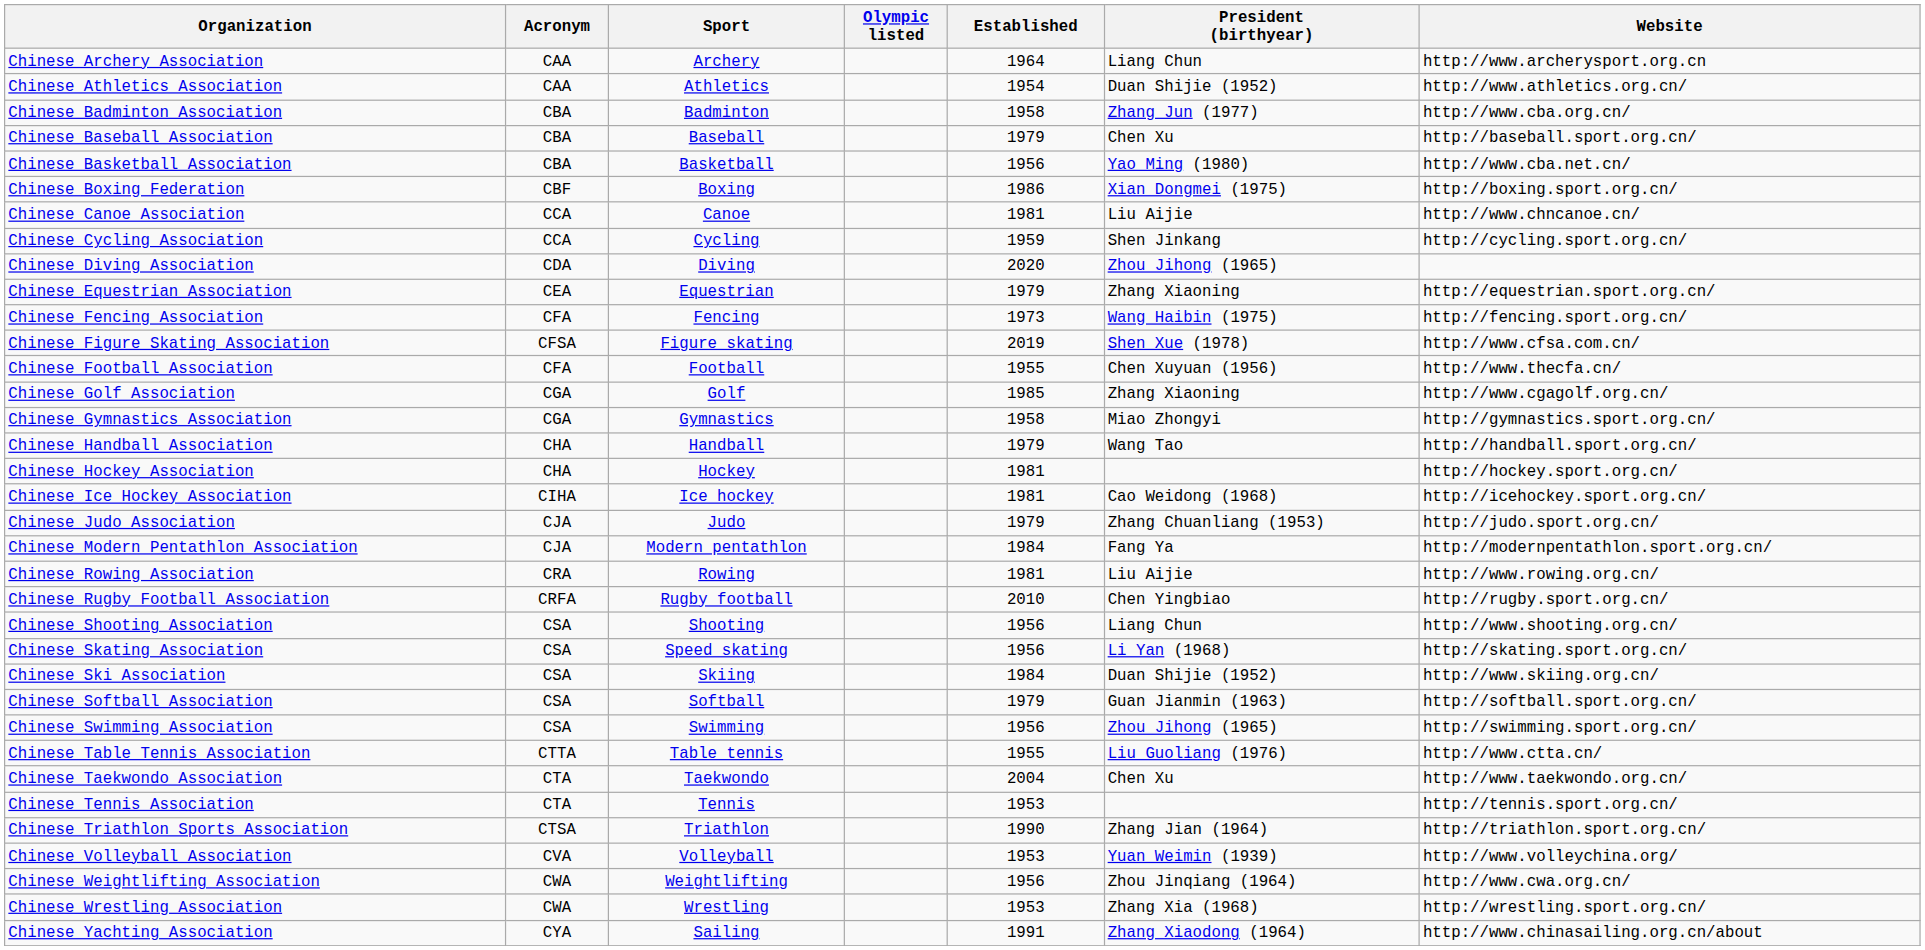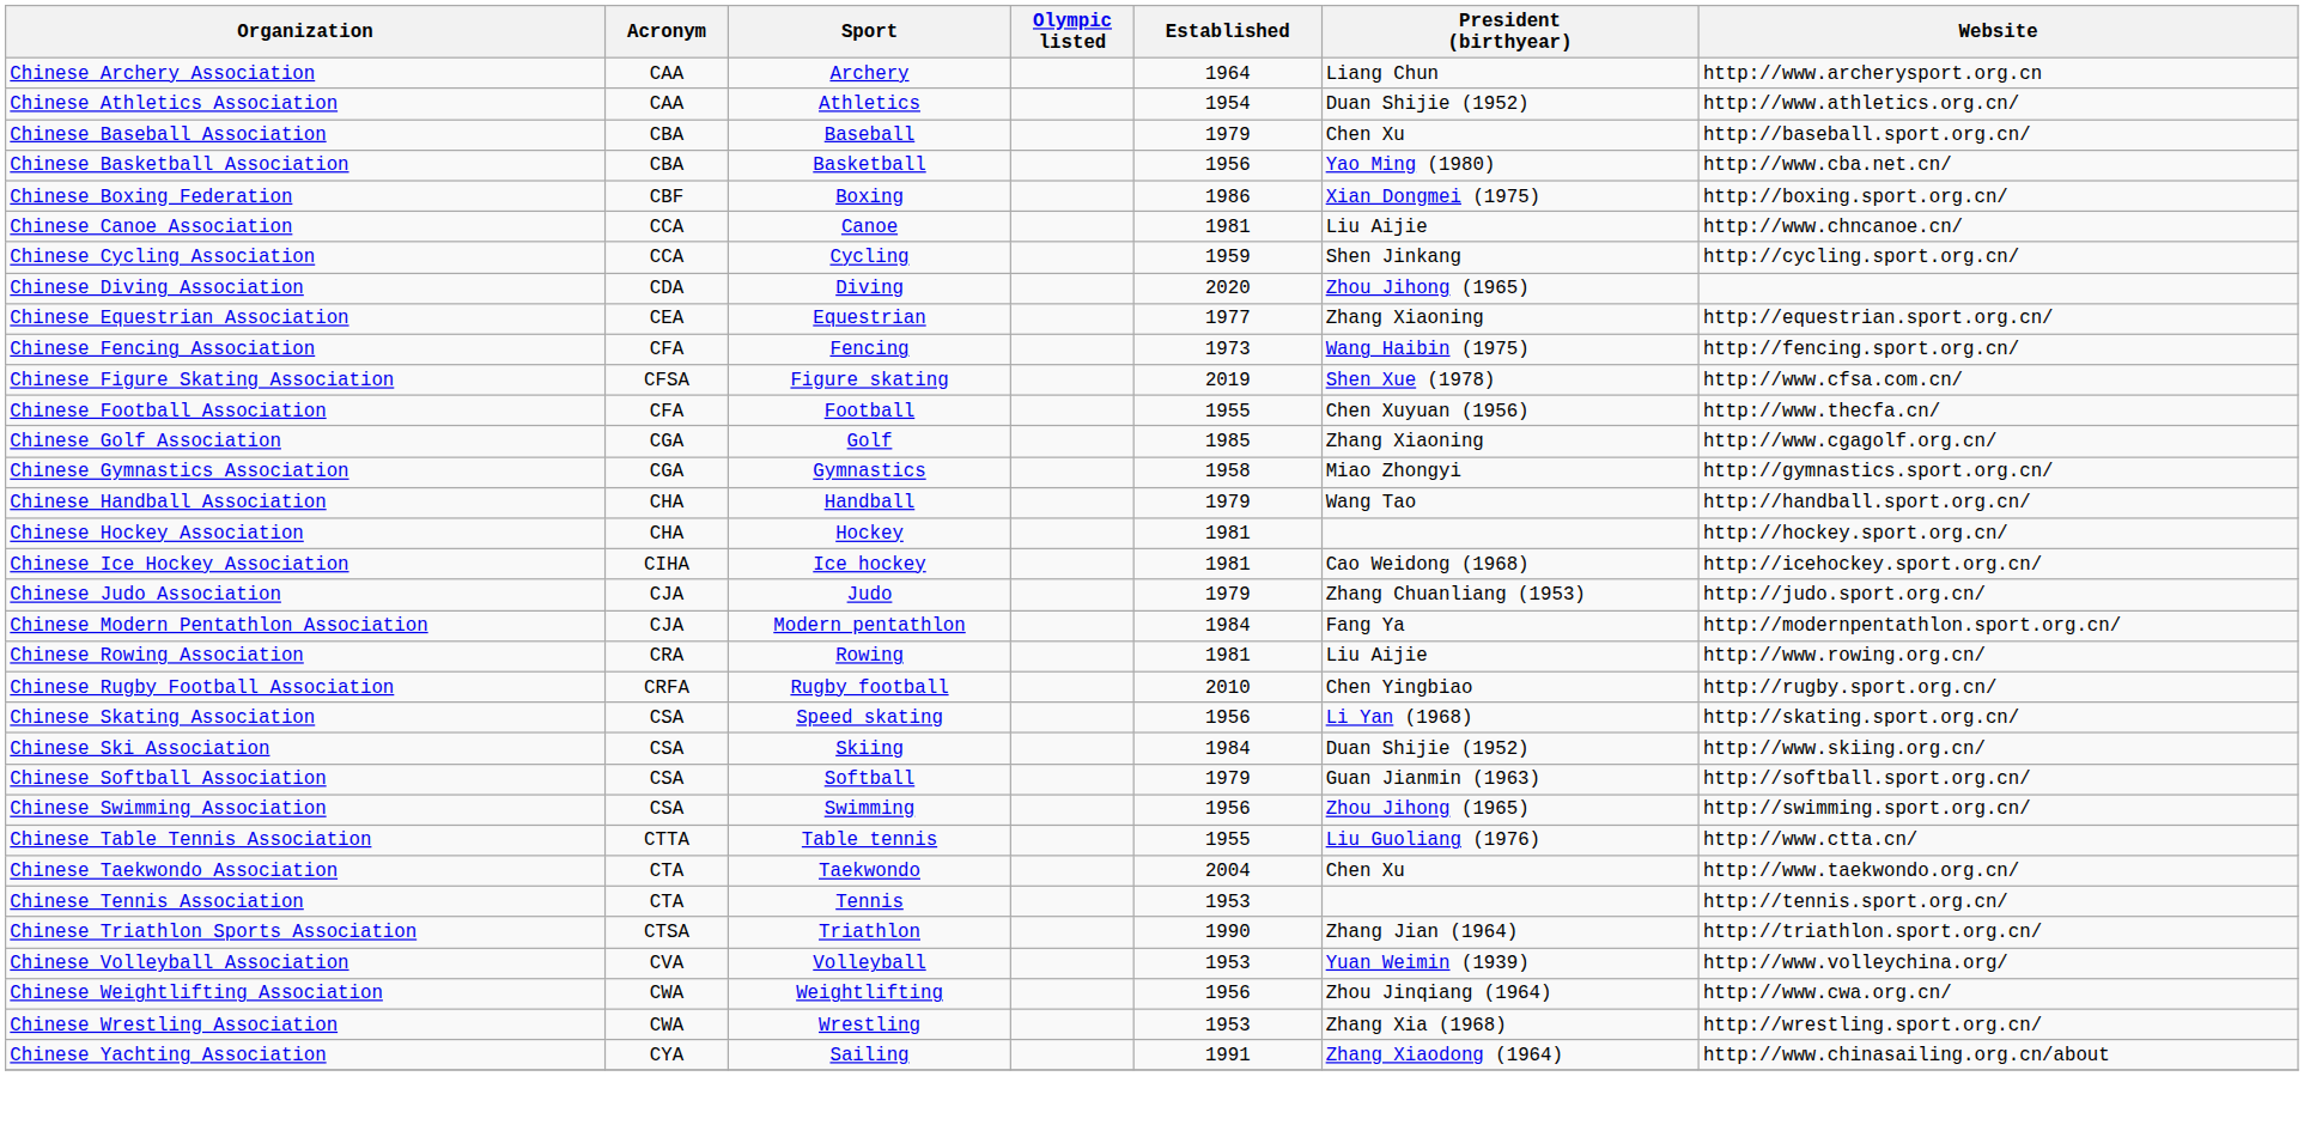 <table width=100%; class="wikitable">
 <tr>
 <th>Organization</th>
 <th>Acronym</th>
 <th>Sport</th>
 <th><a href='#'>Olympic</a><br>listed</th>
 <th>Established</th>
 <th>President<br>(birthyear)</th>
 <th>Website</th>
 </tr>
 <tr>
 <td><a href='#'>Chinese Archery Association</a></td>
 <td align="center">CAA</td>
 <td align="center"><a href='#'>Archery</a></td>
 <td align="center"></td>
 <td align="center">1964</td>
 <td>Liang Chun</td>
 <td>http://www.archerysport.org.cn</td>
 </tr>
 <tr>
 <td><a href='#'>Chinese Athletics Association</a></td>
 <td align="center">CAA</td>
 <td align="center"><a href='#'>Athletics</a></td>
 <td align="center"></td>
 <td align="center">1954</td>
 <td>Duan Shijie (1952)</td>
 <td>http://www.athletics.org.cn/</td>
-</tr>
-<tr>
-<td><a href='#'>Chinese Badminton Association</a></td>
-<td align="center">CBA</td>
-<td align="center"><a href='#'>Badminton</a></td>
-<td align="center"></td>
-<td align="center">1958</td>
-<td><a href='#'>Zhang Jun</a> (1977)</td>
-<td>http://www.cba.org.cn/</td>
 </tr>
 <tr>
 <td><a href='#'>Chinese Baseball Association</a></td>
 <td align="center">CBA</td>
 <td align="center"><a href='#'>Baseball</a></td>
 <td align="center"></td>
 <td align="center">1979</td>
 <td>Chen Xu</td>
 <td>http://baseball.sport.org.cn/</td>
 </tr>
 <tr>
 <td><a href='#'>Chinese Basketball Association</a></td>
 <td align="center">CBA</td>
 <td align="center"><a href='#'>Basketball</a></td>
 <td align="center"></td>
 <td align="center">1956</td>
 <td><a href='#'>Yao Ming</a> (1980)</td>
 <td>http://www.cba.net.cn/</td>
 </tr>
 <tr>
 <td><a href='#'>Chinese Boxing Federation</a></td>
 <td align="center">CBF</td>
 <td align="center"><a href='#'>Boxing</a></td>
 <td align="center"></td>
 <td align="center">1986</td>
 <td><a href='#'>Xian Dongmei</a> (1975)</td>
 <td>http://boxing.sport.org.cn/</td>
 </tr>
 <tr>
 <td><a href='#'>Chinese Canoe Association</a></td>
 <td align="center">CCA</td>
 <td align="center"><a href='#'>Canoe</a></td>
 <td align="center"></td>
 <td align="center">1981</td>
 <td>Liu Aijie</td>
 <td>http://www.chncanoe.cn/</td>
 </tr>
 <tr>
 <td><a href='#'>Chinese Cycling Association</a></td>
 <td align="center">CCA</td>
 <td align="center"><a href='#'>Cycling</a></td>
 <td align="center"></td>
 <td align="center">1959</td>
 <td>Shen Jinkang</td>
 <td>http://cycling.sport.org.cn/</td>
 </tr>
 <tr>
 <td><a href='#'>Chinese Diving Association</a></td>
 <td align="center">CDA</td>
 <td align="center"><a href='#'>Diving</a></td>
 <td align="center"></td>
 <td align="center">2020</td>
 <td><a href='#'>Zhou Jihong</a> (1965)</td>
 <td></td>
 </tr>
 <tr>
 <td><a href='#'>Chinese Equestrian Association</a></td>
 <td align="center">CEA</td>
 <td align="center"><a href='#'>Equestrian</a></td>
 <td align="center"></td>
-<td align="center">1979</td>
+<td align="center">1977</td>
 <td>Zhang Xiaoning</td>
 <td>http://equestrian.sport.org.cn/</td>
 </tr>
 <tr>
 <td><a href='#'>Chinese Fencing Association</a></td>
 <td align="center">CFA</td>
 <td align="center"><a href='#'>Fencing</a></td>
 <td align="center"></td>
 <td align="center">1973</td>
 <td><a href='#'>Wang Haibin</a> (1975)</td>
 <td>http://fencing.sport.org.cn/</td>
 </tr>
 <tr>
 <td><a href='#'>Chinese Figure Skating Association</a></td>
 <td align="center">CFSA</td>
 <td align="center"><a href='#'>Figure skating</a></td>
 <td align="center"></td>
 <td align="center">2019</td>
 <td><a href='#'>Shen Xue</a> (1978)</td>
 <td>http://www.cfsa.com.cn/</td>
 </tr>
 <tr>
 <td><a href='#'>Chinese Football Association</a></td>
 <td align="center">CFA</td>
 <td align="center"><a href='#'>Football</a></td>
 <td align="center"></td>
 <td align="center">1955</td>
 <td>Chen Xuyuan (1956)</td>
 <td>http://www.thecfa.cn/</td>
 </tr>
 <tr>
 <td><a href='#'>Chinese Golf Association</a></td>
 <td align="center">CGA</td>
 <td align="center"><a href='#'>Golf</a></td>
 <td align="center"></td>
 <td align="center">1985</td>
 <td>Zhang Xiaoning</td>
 <td>http://www.cgagolf.org.cn/</td>
 </tr>
 <tr>
 <td><a href='#'>Chinese Gymnastics Association</a></td>
 <td align="center">CGA</td>
 <td align="center"><a href='#'>Gymnastics</a></td>
 <td align="center"></td>
 <td align="center">1958</td>
 <td>Miao Zhongyi</td>
 <td>http://gymnastics.sport.org.cn/</td>
 </tr>
 <tr>
 <td><a href='#'>Chinese Handball Association</a></td>
 <td align="center">CHA</td>
 <td align="center"><a href='#'>Handball</a></td>
 <td align="center"></td>
 <td align="center">1979</td>
 <td>Wang Tao</td>
 <td>http://handball.sport.org.cn/</td>
 </tr>
 <tr>
 <td><a href='#'>Chinese Hockey Association</a></td>
 <td align="center">CHA</td>
 <td align="center"><a href='#'>Hockey</a></td>
 <td align="center"></td>
 <td align="center">1981</td>
 <td></td>
 <td>http://hockey.sport.org.cn/</td>
 </tr>
 <tr>
 <td><a href='#'>Chinese Ice Hockey Association</a></td>
 <td align="center">CIHA</td>
 <td align="center"><a href='#'>Ice hockey</a></td>
 <td align="center"></td>
 <td align="center">1981</td>
 <td>Cao Weidong (1968)</td>
 <td>http://icehockey.sport.org.cn/</td>
 </tr>
 <tr>
 <td><a href='#'>Chinese Judo Association</a></td>
 <td align="center">CJA</td>
 <td align="center"><a href='#'>Judo</a></td>
 <td align="center"></td>
 <td align="center">1979</td>
 <td>Zhang Chuanliang (1953)</td>
 <td>http://judo.sport.org.cn/</td>
 </tr>
 <tr>
 <td><a href='#'>Chinese Modern Pentathlon Association</a></td>
 <td align="center">CJA</td>
 <td align="center"><a href='#'>Modern pentathlon</a></td>
 <td align="center"></td>
 <td align="center">1984</td>
 <td>Fang Ya</td>
 <td>http://modernpentathlon.sport.org.cn/</td>
 </tr>
 <tr>
 <td><a href='#'>Chinese Rowing Association</a></td>
 <td align="center">CRA</td>
 <td align="center"><a href='#'>Rowing</a></td>
 <td align="center"></td>
 <td align="center">1981</td>
 <td>Liu Aijie</td>
 <td>http://www.rowing.org.cn/</td>
 </tr>
 <tr>
 <td><a href='#'>Chinese Rugby Football Association</a></td>
 <td align="center">CRFA</td>
 <td align="center"><a href='#'>Rugby football</a></td>
 <td align="center"></td>
 <td align="center">2010</td>
 <td>Chen Yingbiao</td>
 <td>http://rugby.sport.org.cn/</td>
 </tr>
 <tr>
-<td><a href='#'>Chinese Shooting Association</a></td>
-<td align="center">CSA</td>
-<td align="center"><a href='#'>Shooting</a></td>
-<td align="center"></td>
-<td align="center">1956</td>
-<td>Liang Chun</td>
-<td>http://www.shooting.org.cn/</td>
-</tr>
-<tr>
 <td><a href='#'>Chinese Skating Association</a></td>
 <td align="center">CSA</td>
 <td align="center"><a href='#'>Speed skating</a></td>
 <td align="center"></td>
 <td align="center">1956</td>
 <td><a href='#'>Li Yan</a> (1968)</td>
 <td>http://skating.sport.org.cn/</td>
 </tr>
 <tr>
 <td><a href='#'>Chinese Ski Association</a></td>
 <td align="center">CSA</td>
 <td align="center"><a href='#'>Skiing</a></td>
 <td align="center"></td>
 <td align="center">1984</td>
 <td>Duan Shijie (1952)</td>
 <td>http://www.skiing.org.cn/</td>
 </tr>
 <tr>
 <td><a href='#'>Chinese Softball Association</a></td>
 <td align="center">CSA</td>
 <td align="center"><a href='#'>Softball</a></td>
 <td align="center"></td>
 <td align="center">1979</td>
 <td>Guan Jianmin (1963)</td>
 <td>http://softball.sport.org.cn/</td>
 </tr>
 <tr>
 <td><a href='#'>Chinese Swimming Association</a></td>
 <td align="center">CSA</td>
 <td align="center"><a href='#'>Swimming</a></td>
 <td align="center"></td>
 <td align="center">1956</td>
 <td><a href='#'>Zhou Jihong</a> (1965)</td>
 <td>http://swimming.sport.org.cn/</td>
 </tr>
 <tr>
 <td><a href='#'>Chinese Table Tennis Association</a></td>
 <td align="center">CTTA</td>
 <td align="center"><a href='#'>Table tennis</a></td>
 <td align="center"></td>
 <td align="center">1955</td>
 <td><a href='#'>Liu Guoliang</a> (1976)</td>
 <td>http://www.ctta.cn/</td>
 </tr>
 <tr>
 <td><a href='#'>Chinese Taekwondo Association</a></td>
 <td align="center">CTA</td>
 <td align="center"><a href='#'>Taekwondo</a></td>
 <td align="center"></td>
 <td align="center">2004</td>
 <td>Chen Xu</td>
 <td>http://www.taekwondo.org.cn/</td>
 </tr>
 <tr>
 <td><a href='#'>Chinese Tennis Association</a></td>
 <td align="center">CTA</td>
 <td align="center"><a href='#'>Tennis</a></td>
 <td align="center"></td>
 <td align="center">1953</td>
 <td></td>
 <td>http://tennis.sport.org.cn/</td>
 </tr>
 <tr>
 <td><a href='#'>Chinese Triathlon Sports Association</a></td>
 <td align="center">CTSA</td>
 <td align="center"><a href='#'>Triathlon</a></td>
 <td align="center"></td>
 <td align="center">1990</td>
 <td>Zhang Jian (1964)</td>
 <td>http://triathlon.sport.org.cn/</td>
 </tr>
 <tr>
 <td><a href='#'>Chinese Volleyball Association</a></td>
 <td align="center">CVA</td>
 <td align="center"><a href='#'>Volleyball</a></td>
 <td align="center"></td>
 <td align="center">1953</td>
 <td><a href='#'>Yuan Weimin</a> (1939)</td>
 <td>http://www.volleychina.org/</td>
 </tr>
 <tr>
 <td><a href='#'>Chinese Weightlifting Association</a></td>
 <td align="center">CWA</td>
 <td align="center"><a href='#'>Weightlifting</a></td>
 <td align="center"></td>
 <td align="center">1956</td>
 <td>Zhou Jinqiang (1964)</td>
 <td>http://www.cwa.org.cn/</td>
 </tr>
 <tr>
 <td><a href='#'>Chinese Wrestling Association</a></td>
 <td align="center">CWA</td>
 <td align="center"><a href='#'>Wrestling</a></td>
 <td align="center"></td>
 <td align="center">1953</td>
 <td>Zhang Xia (1968)</td>
 <td>http://wrestling.sport.org.cn/</td>
 </tr>
 <tr>
 <td><a href='#'>Chinese Yachting Association</a></td>
 <td align="center">CYA</td>
 <td align="center"><a href='#'>Sailing</a></td>
 <td align="center"></td>
 <td align="center">1991</td>
 <td><a href='#'>Zhang Xiaodong</a> (1964)</td>
 <td>http://www.chinasailing.org.cn/about</td>
 </tr>
 <tr>
 </tr>
 </table>
